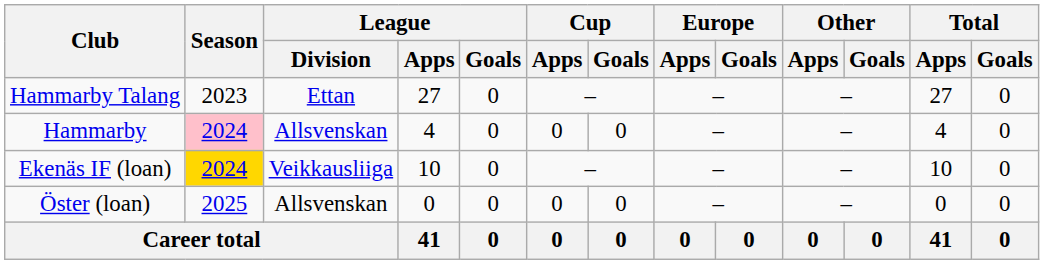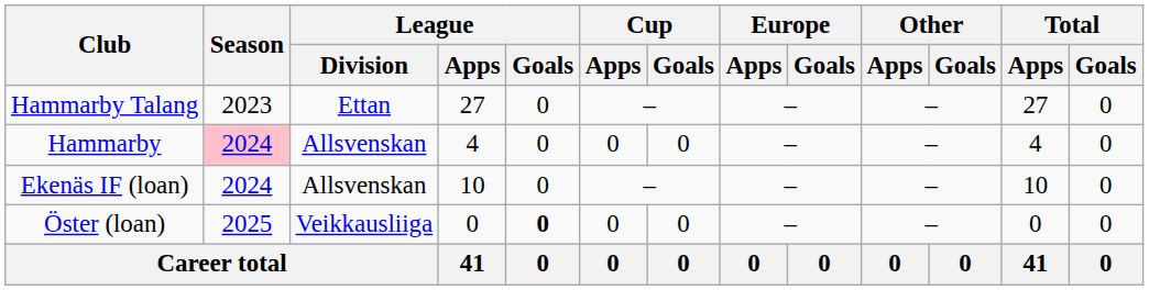 <table class="wikitable" style="text-align:center">
 <tr>
 <th rowspan="2">Club</th>
 <th rowspan="2">Season</th>
 <th colspan="3">League</th>
 <th colspan="2">Cup</th>
 <th colspan="2">Europe</th>
 <th colspan="2">Other</th>
 <th colspan="2">Total</th>
 </tr>
 <tr>
 <th>Division</th>
 <th>Apps</th>
 <th>Goals</th>
 <th>Apps</th>
 <th>Goals</th>
 <th>Apps</th>
 <th>Goals</th>
 <th>Apps</th>
 <th>Goals</th>
 <th>Apps</th>
 <th>Goals</th>
 </tr>
 <tr>
 <td><a href='#'>Hammarby Talang</a></td>
 <td>2023</td>
 <td><a href='#'>Ettan</a></td>
 <td>27</td>
 <td>0</td>
 <td colspan=2>–</td>
 <td colspan=2>–</td>
 <td colspan=2>–</td>
 <td>27</td>
 <td>0</td>
 </tr>
 <tr>
 <td><a href='#'>Hammarby</a></td>
 <td style="background: pink;"><a href='#'>2024</a></td>
 <td><a href='#'>Allsvenskan</a></td>
 <td>4</td>
 <td>0</td>
 <td>0</td>
 <td>0</td>
 <td colspan=2>–</td>
 <td colspan=2>–</td>
 <td>4</td>
 <td>0</td>
 </tr>
 <tr>
 <td><a href='#'>Ekenäs IF</a> (loan)</td>
-<td style="background: gold;"><a href='#'>2024</a></td>
-<td><a href='#'>Veikkausliiga</a></td>
+<td><a href='#'>2024</a></td>
+<td>Allsvenskan</td>
 <td>10</td>
 <td>0</td>
 <td colspan=2>–</td>
 <td colspan=2>–</td>
 <td colspan=2>–</td>
 <td>10</td>
 <td>0</td>
 </tr>
 <tr>
 <td><a href='#'>Öster</a> (loan)</td>
 <td><a href='#'>2025</a></td>
-<td>Allsvenskan</td>
+<td><a href='#'>Veikkausliiga</a></td>
 <td>0</td>
-<td>0</td>
+<td><strong>0</strong></td>
 <td>0</td>
 <td>0</td>
 <td colspan=2>–</td>
 <td colspan=2>–</td>
 <td>0</td>
 <td>0</td>
 </tr>
 <tr>
 <th colspan="3">Career total</th>
 <th>41</th>
 <th>0</th>
 <th>0</th>
 <th>0</th>
 <th>0</th>
 <th>0</th>
 <th>0</th>
 <th>0</th>
 <th>41</th>
 <th>0</th>
 </tr>
 </table>
